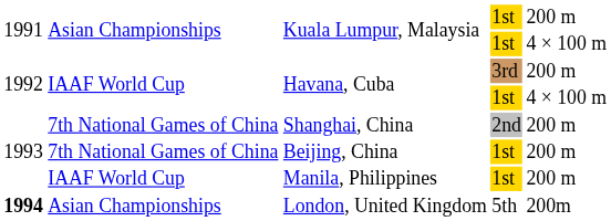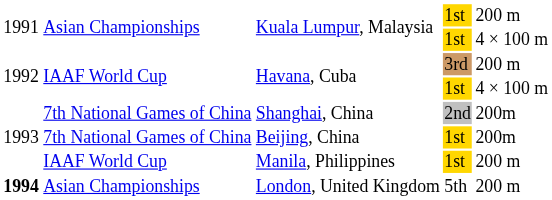 <table>
 <tr>
 <td rowspan=2>1991</td>
 <td rowspan=2><a href='#'>Asian Championships</a></td>
 <td rowspan=2><a href='#'>Kuala Lumpur</a>, Malaysia</td>
 <td bgcolor="gold">1st</td>
 <td>200 m</td>
 </tr>
 <tr>
 <td bgcolor="gold">1st</td>
 <td>4 × 100 m</td>
 </tr>
 <tr>
 <td rowspan=2>1992</td>
 <td rowspan=2><a href='#'>IAAF World Cup</a></td>
 <td rowspan=2><a href='#'>Havana</a>, Cuba</td>
 <td bgcolor="cc9966">3rd</td>
 <td>200 m</td>
 </tr>
 <tr>
 <td bgcolor="gold">1st</td>
 <td>4 × 100 m</td>
 </tr>
 <tr>
 <td rowspan=3>1993</td>
 <td><a href='#'>7th National Games of China</a></td>
 <td><a href='#'>Shanghai</a>, China</td>
 <td bgcolor="silver">2nd</td>
-<td>200 m</td>
+<td>200m</td>
 </tr>
 <tr>
 <td><a href='#'>7th National Games of China</a></td>
 <td><a href='#'>Beijing</a>, China</td>
 <td bgcolor="gold">1st</td>
-<td>200 m</td>
+<td>200m</td>
 </tr>
 <tr>
 <td><a href='#'>IAAF World Cup</a></td>
 <td><a href='#'>Manila</a>, Philippines</td>
 <td bgcolor="gold">1st</td>
 <td>200 m</td>
 </tr>
 <tr>
 <td><strong>1994</strong></td>
 <td><a href='#'>Asian Championships</a></td>
 <td><a href='#'>London</a>, United Kingdom</td>
 <td>5th</td>
-<td>200m</td>
+<td>200 m</td>
 </tr>
 </table>
